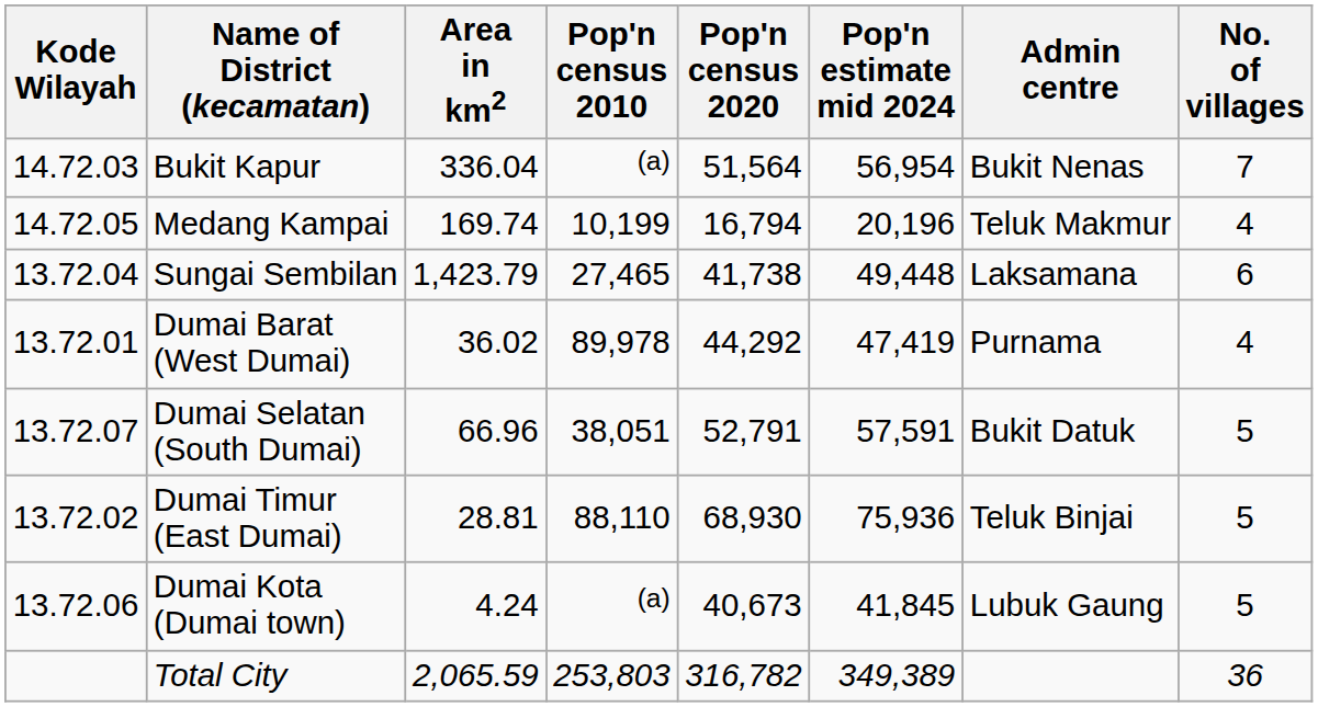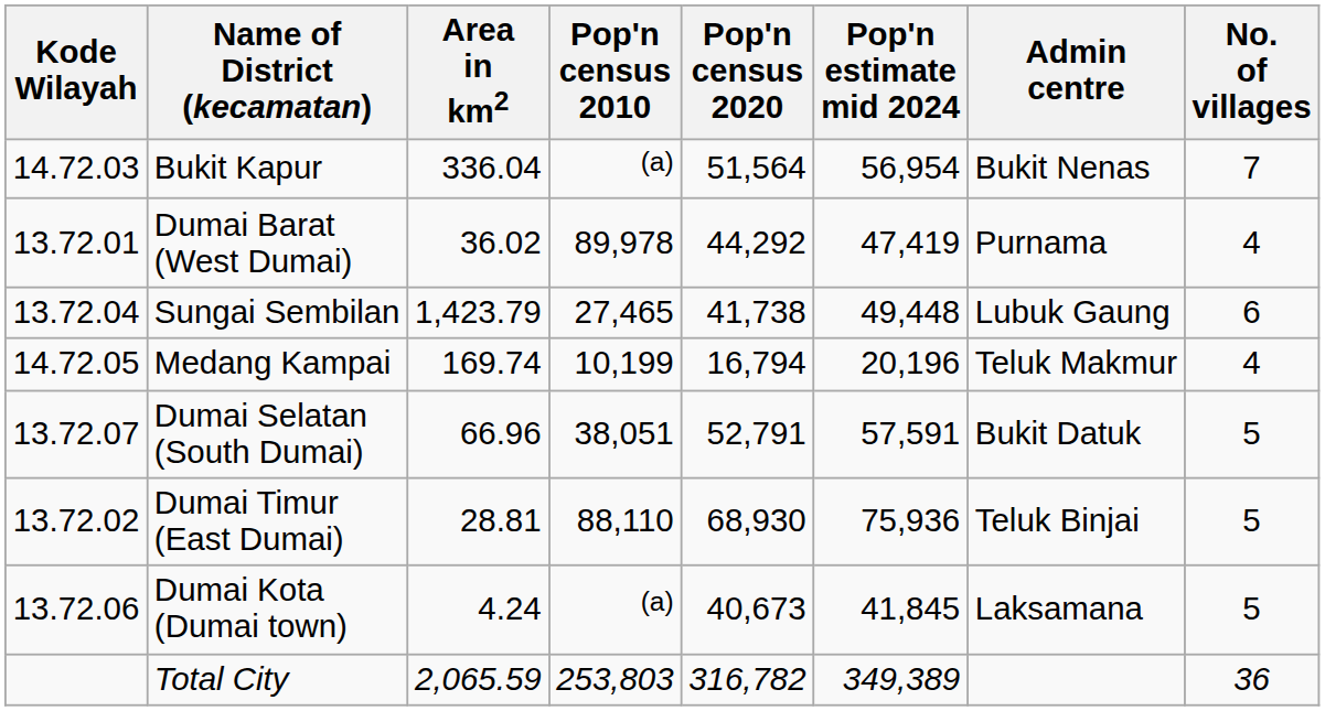 <table class="sortable wikitable"estimate>
 <tr>
 <th>Kode <br>Wilayah</th>
 <th>Name of<br>District<br>(<em>kecamatan</em>)</th>
 <th>Area<br> in <br> km<sup>2</sup></th>
 <th>Pop'n<br>census<br>2010</th>
 <th>Pop'n<br>census<br>2020</th>
 <th>Pop'n<br>estimate<br>mid 2024</th>
 <th>Admin <br> centre</th>
 <th>No.<br> of<br>villages</th>
 </tr>
 <tr>
 <td>14.72.03</td>
 <td>Bukit Kapur </td>
 <td align="right">336.04</td>
 <td align="right"><sup>(a)</sup></td>
 <td align="right">51,564</td>
 <td align="right">56,954</td>
 <td>Bukit Nenas</td>
 <td align="center">7</td>
 </tr>
 <tr>
-<td>14.72.05</td>
-<td>Medang Kampai </td>
-<td align="right">169.74</td>
-<td align="right">10,199</td>
-<td align="right">16,794</td>
-<td align="right">20,196</td>
-<td>Teluk Makmur</td>
+<td>13.72.01</td>
+<td>Dumai Barat  <br> (West Dumai)</td>
+<td align="right">36.02</td>
+<td align="right">89,978</td>
+<td align="right">44,292</td>
+<td align="right">47,419</td>
+<td>Purnama</td>
 <td align="center">4</td>
 </tr>
 <tr>
 <td>13.72.04</td>
 <td>Sungai Sembilan </td>
 <td align="right">1,423.79</td>
 <td align="right">27,465</td>
 <td align="right">41,738</td>
 <td align="right">49,448</td>
-<td>Laksamana</td>
+<td>Lubuk Gaung</td>
 <td align="center">6</td>
 </tr>
 <tr>
-<td>13.72.01</td>
-<td>Dumai Barat  <br> (West Dumai)</td>
-<td align="right">36.02</td>
-<td align="right">89,978</td>
-<td align="right">44,292</td>
-<td align="right">47,419</td>
-<td>Purnama</td>
+<td>14.72.05</td>
+<td>Medang Kampai </td>
+<td align="right">169.74</td>
+<td align="right">10,199</td>
+<td align="right">16,794</td>
+<td align="right">20,196</td>
+<td>Teluk Makmur</td>
 <td align="center">4</td>
 </tr>
 <tr>
 <td>13.72.07</td>
 <td>Dumai Selatan   <br> (South Dumai)</td>
 <td align="right">66.96</td>
 <td align="right">38,051</td>
 <td align="right">52,791</td>
 <td align="right">57,591</td>
 <td>Bukit Datuk</td>
 <td align="center">5</td>
 </tr>
 <tr>
 <td>13.72.02</td>
 <td>Dumai Timur  <br> (East Dumai)</td>
 <td align="right">28.81</td>
 <td align="right">88,110</td>
 <td align="right">68,930</td>
 <td align="right">75,936</td>
 <td>Teluk Binjai</td>
 <td align="center">5</td>
 </tr>
 <tr>
 <td>13.72.06</td>
 <td>Dumai Kota  <br> (Dumai town)</td>
 <td align="right">4.24</td>
 <td align="right"><sup>(a)</sup></td>
 <td align="right">40,673</td>
 <td align="right">41,845</td>
-<td>Lubuk Gaung</td>
+<td>Laksamana</td>
 <td align="center">5</td>
 </tr>
 <tr>
 <td></td>
 <td><em>Total City</em></td>
 <td align="right"><em>2,065.59</em></td>
 <td align="right"><em>253,803</em></td>
 <td align="right"><em>316,782</em></td>
 <td align="right"><em>349,389</em></td>
 <td></td>
 <td align="center"><em>36</em></td>
 </tr>
 </table>
